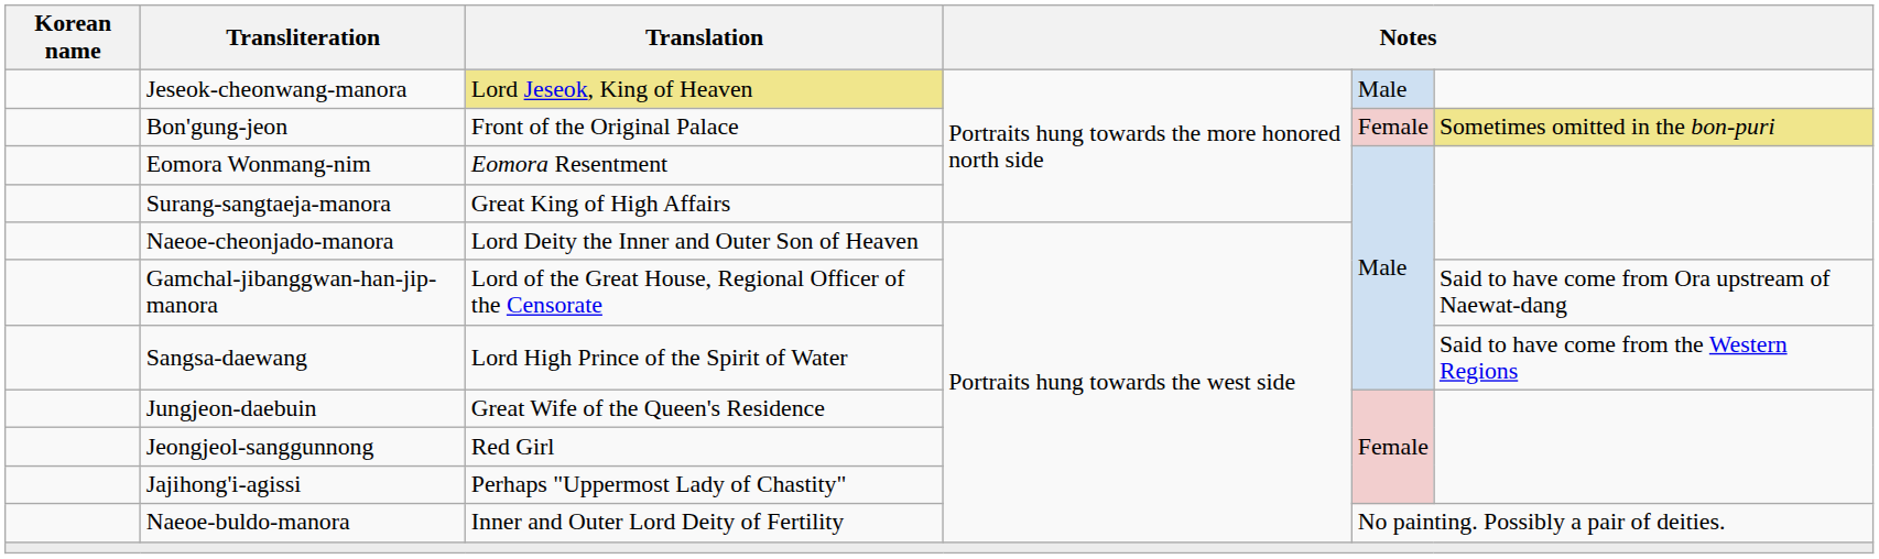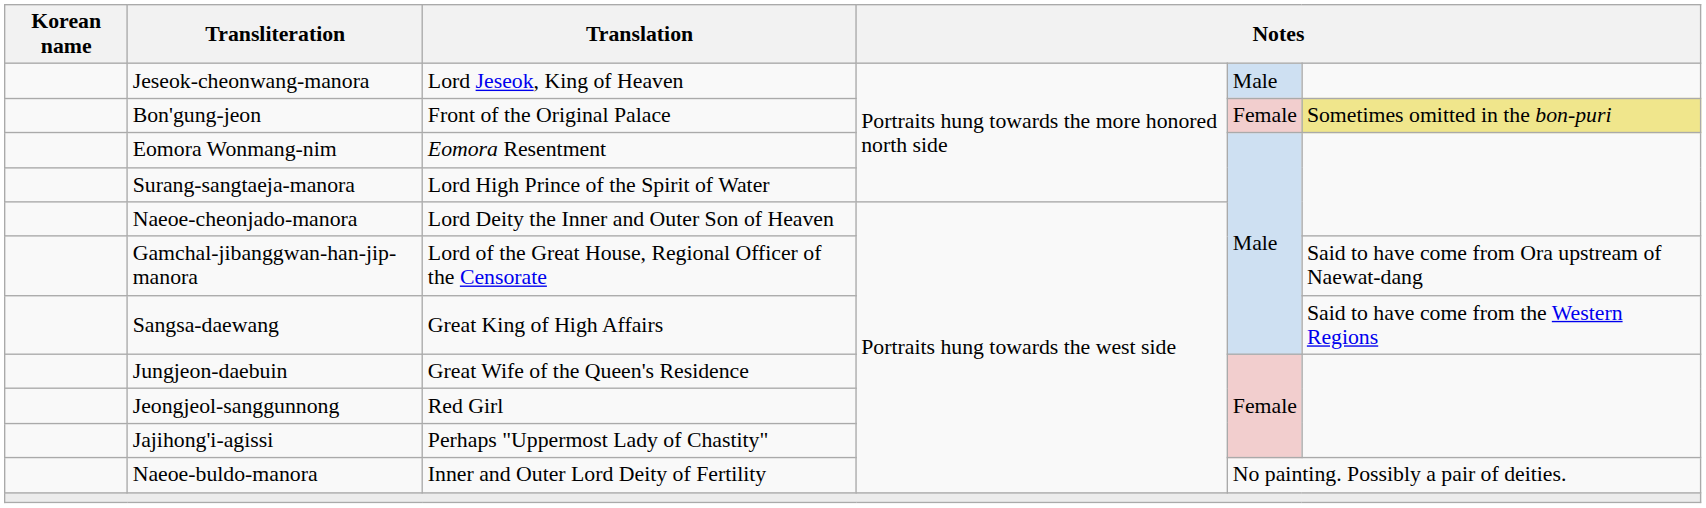 <table class="wikitable">
 <tr>
 <th>Korean name</th>
 <th>Transliteration</th>
 <th>Translation</th>
 <th colspan="3">Notes</th>
 </tr>
 <tr>
 <td></td>
 <td>Jeseok-cheonwang-manora</td>
-<td style="background: khaki;">Lord <a href='#'>Jeseok</a>, King of Heaven</td>
+<td>Lord <a href='#'>Jeseok</a>, King of Heaven</td>
 <td rowspan="4">Portraits hung towards the more honored north side</td>
 <td style="background:#CEE0F2">Male</td>
 <td></td>
 </tr>
 <tr>
 <td></td>
 <td>Bon'gung-jeon</td>
 <td>Front of the Original Palace</td>
 <td style="background:#F2CECE">Female</td>
 <td style="background: khaki;">Sometimes omitted in the <em>bon-puri</em></td>
 </tr>
 <tr>
 <td></td>
 <td>Eomora Wonmang-nim</td>
 <td><em>Eomora</em> Resentment</td>
 <td rowspan="5"; style="background:#CEE0F2">Male</td>
 <td rowspan="3"></td>
 </tr>
 <tr>
 <td></td>
 <td>Surang-sangtaeja-manora</td>
-<td>Great King of High Affairs</td>
+<td>Lord High Prince of the Spirit of Water</td>
 </tr>
 <tr>
 <td></td>
 <td>Naeoe-cheonjado-manora</td>
 <td>Lord Deity the Inner and Outer Son of Heaven</td>
 <td rowspan="7">Portraits hung towards the west side</td>
 </tr>
 <tr>
 <td></td>
 <td>Gamchal-jibanggwan-han-jip-manora</td>
 <td>Lord of the Great House, Regional Officer of the <a href='#'>Censorate</a></td>
 <td>Said to have come from Ora upstream of Naewat-dang</td>
 </tr>
 <tr>
 <td></td>
 <td>Sangsa-daewang</td>
-<td>Lord High Prince of the Spirit of Water</td>
+<td>Great King of High Affairs</td>
 <td>Said to have come from the <a href='#'>Western Regions</a></td>
 </tr>
 <tr>
 <td></td>
 <td>Jungjeon-daebuin</td>
 <td>Great Wife of the Queen's Residence</td>
 <td rowspan="3"; style="background:#F2CECE">Female</td>
 <td rowspan="3"></td>
 </tr>
 <tr>
 <td></td>
 <td>Jeongjeol-sanggunnong</td>
 <td>Red Girl</td>
 </tr>
 <tr>
 <td></td>
 <td>Jajihong'i-agissi</td>
 <td>Perhaps "Uppermost Lady of Chastity"</td>
 </tr>
 <tr>
 <td></td>
 <td>Naeoe-buldo-manora</td>
 <td>Inner and Outer Lord Deity of Fertility</td>
 <td colspan="2">No painting. Possibly a pair of deities.</td>
 </tr>
 <tr>
 <td colspan="6"; style="background:#ececec"></td>
 </tr>
 </table>
